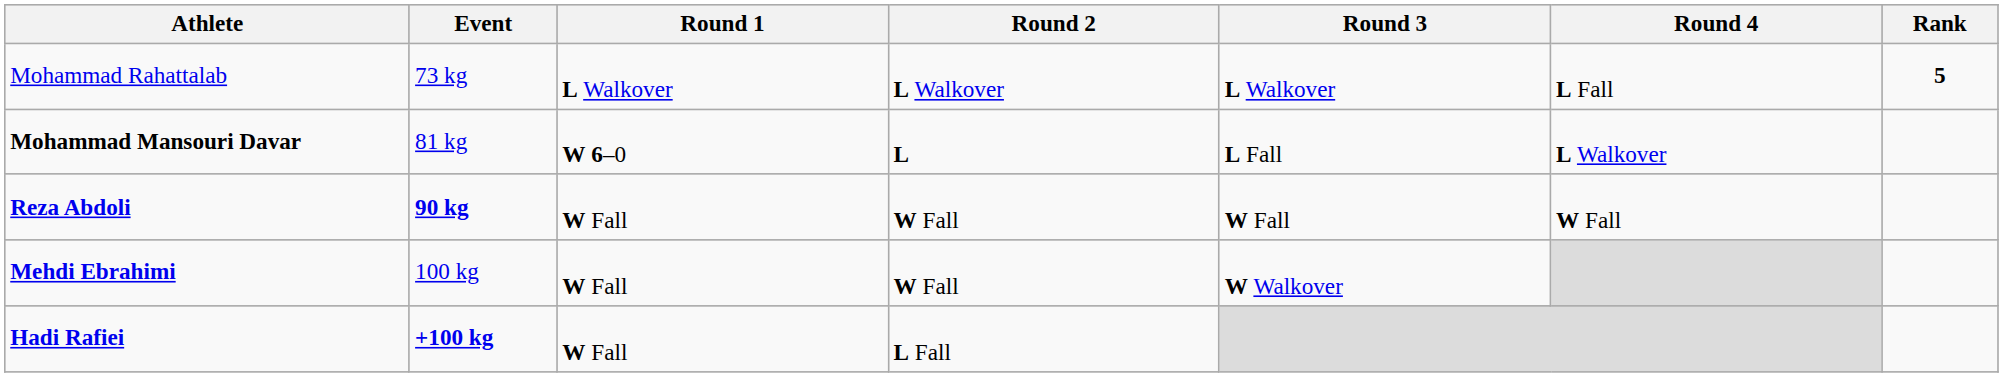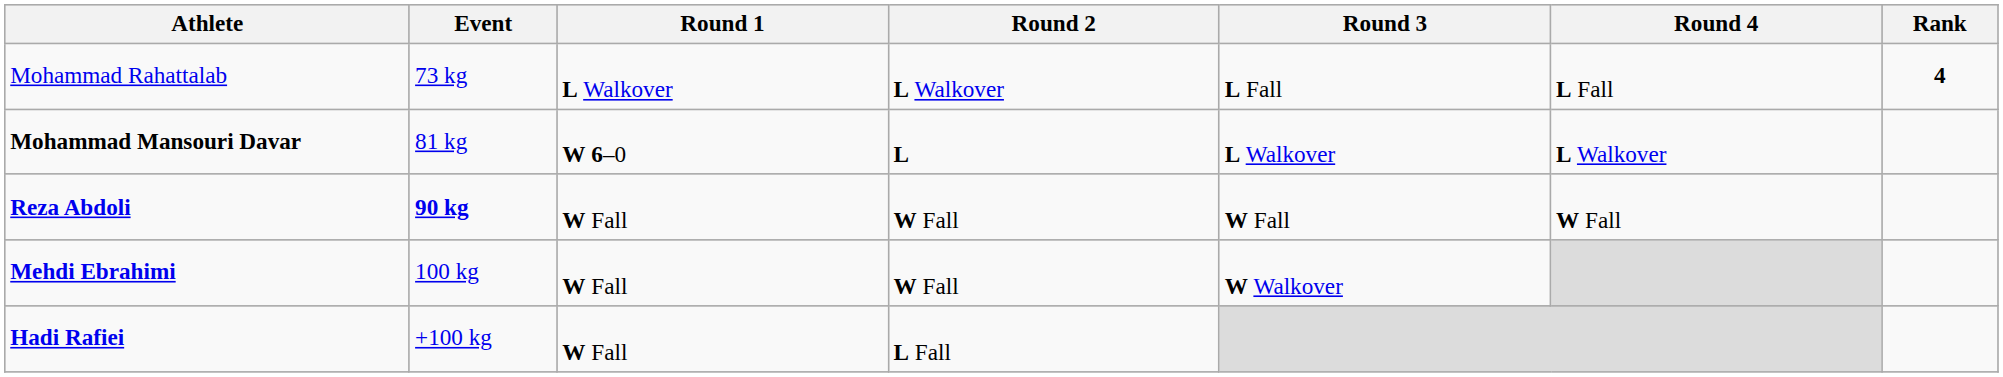 <table class="wikitable" width="98%" style="text-align:left; font-size:90%">
 <tr>
 <th width="11%">Athlete</th>
 <th width="4%">Event</th>
 <th width="9%">Round 1</th>
 <th width="9%">Round 2</th>
 <th width="9%">Round 3</th>
 <th width="9%">Round 4</th>
 <th width="3%">Rank</th>
 </tr>
 <tr>
 <td><a href='#'>Mohammad Rahattalab</a></td>
 <td><a href='#'>73 kg</a></td>
 <td><br><strong>L</strong> <a href='#'>Walkover</a></td>
 <td><br><strong>L</strong> <a href='#'>Walkover</a></td>
-<td><br><strong>L</strong> <a href='#'>Walkover</a></td>
 <td><br><strong>L</strong> Fall</td>
-<td align=center><strong>5</strong></td>
+<td><br><strong>L</strong> Fall</td>
+<td align=center><strong>4</strong></td>
 </tr>
 <tr>
 <td><strong>Mohammad Mansouri Davar</strong></td>
 <td><a href='#'>81 kg</a></td>
 <td><br><strong>W</strong> <strong>6</strong>–0</td>
 <td><br><strong>L</strong></td>
-<td><br><strong>L</strong> Fall</td>
+<td><br><strong>L</strong> <a href='#'>Walkover</a></td>
 <td><br><strong>L</strong> <a href='#'>Walkover</a></td>
 <td align=center></td>
 </tr>
 <tr>
 <td><strong><a href='#'>Reza Abdoli</a></strong></td>
 <td><strong><a href='#'>90 kg</a></strong></td>
 <td><br><strong>W</strong> Fall</td>
 <td><br><strong>W</strong> Fall</td>
 <td><br><strong>W</strong> Fall</td>
 <td><br><strong>W</strong> Fall</td>
 <td align=center></td>
 </tr>
 <tr>
 <td><strong><a href='#'>Mehdi Ebrahimi</a></strong></td>
 <td><a href='#'>100 kg</a></td>
 <td><br><strong>W</strong> Fall</td>
 <td><br><strong>W</strong> Fall</td>
 <td><br><strong>W</strong> <a href='#'>Walkover</a></td>
 <td bgcolor=#DCDCDC></td>
 <td align=center></td>
 </tr>
 <tr>
 <td><strong><a href='#'>Hadi Rafiei</a></strong></td>
-<td><strong><a href='#'>+100 kg</a></strong></td>
+<td><a href='#'>+100 kg</a></td>
 <td><br><strong>W</strong> Fall</td>
 <td><br><strong>L</strong> Fall</td>
 <td colspan=2 bgcolor=#DCDCDC></td>
 <td align=center></td>
 </tr>
 </table>
